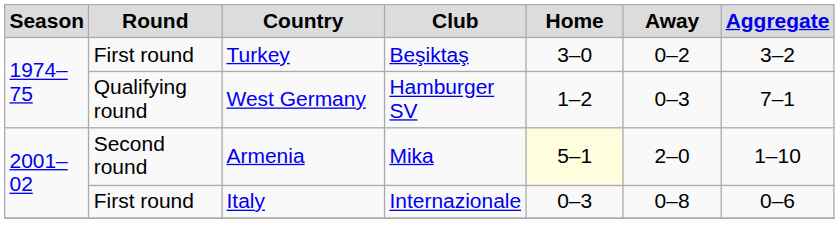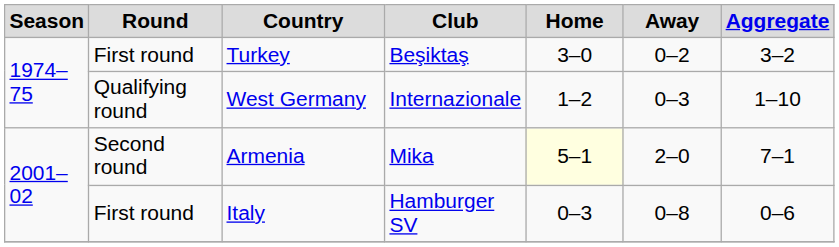 <table class="wikitable" style="text-align: center;">
 <tr>
 <th width="50" style="background:#DCDCDC">Season</th>
 <th width="94" style="background:#DCDCDC">Round</th>
 <th width="117" style="background:#DCDCDC">Country</th>
 <th width="85" style="background:#DCDCDC">Club</th>
 <th width="67" style="background:#DCDCDC">Home</th>
 <th width="67" style="background:#DCDCDC">Away</th>
 <th width="67" style="background:#DCDCDC"><a href='#'>Aggregate</a></th>
 </tr>
 <tr>
 <td rowspan=2 align=left><a href='#'>1974–75</a></td>
 <td align=left>First round</td>
 <td align=left> <a href='#'>Turkey</a></td>
 <td align=left><a href='#'>Beşiktaş</a></td>
 <td>3–0</td>
 <td>0–2</td>
 <td>3–2</td>
 </tr>
 <tr>
 <td align=left>Qualifying round</td>
 <td align=left> <a href='#'>West Germany</a></td>
-<td align=left><a href='#'>Hamburger SV</a></td>
+<td align=left><a href='#'>Internazionale</a></td>
 <td>1–2</td>
 <td>0–3</td>
-<td>7–1</td>
+<td>1–10</td>
 </tr>
 <tr>
 <td rowspan=2 align=left><a href='#'>2001–02</a></td>
 <td align=left>Second round</td>
 <td align=left> <a href='#'>Armenia</a></td>
 <td align=left><a href='#'>Mika</a></td>
 <td style="background: lightyellow;">5–1</td>
 <td>2–0</td>
-<td>1–10</td>
+<td>7–1</td>
 </tr>
 <tr>
 <td align=left>First round</td>
 <td align=left> <a href='#'>Italy</a></td>
-<td align=left><a href='#'>Internazionale</a></td>
+<td align=left><a href='#'>Hamburger SV</a></td>
 <td>0–3</td>
 <td>0–8</td>
 <td>0–6</td>
 </tr>
 <tr>
 </tr>
 </table>
